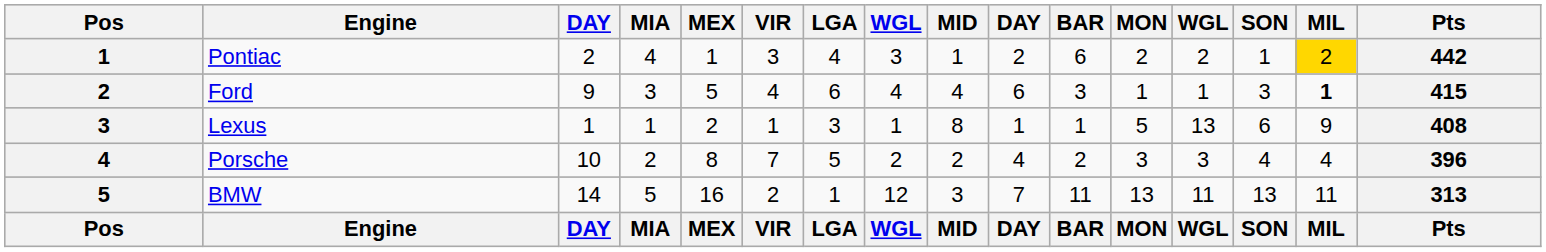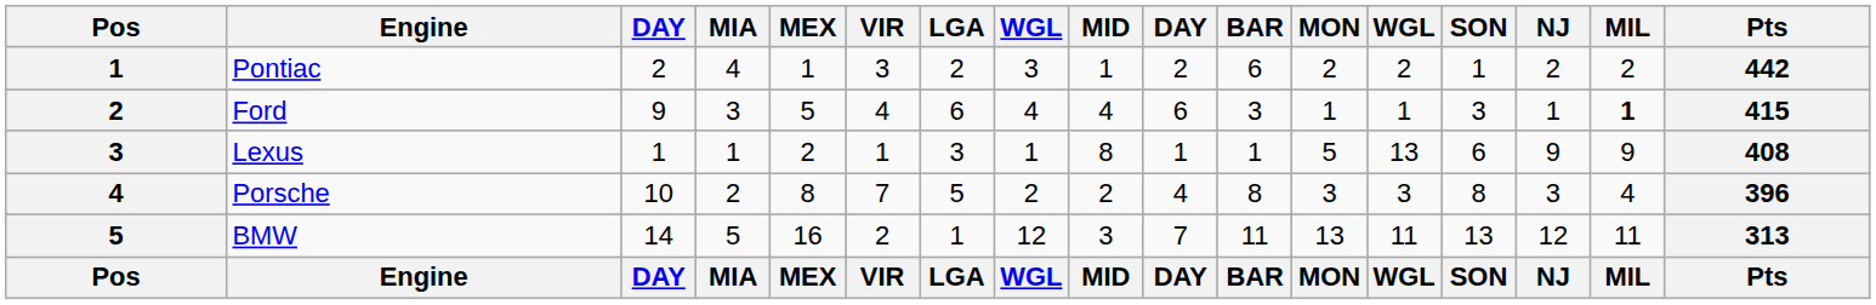 <table class="wikitable" style="font-size: 85%">
 <tr valign="top">
 <th valign="center">Pos</th>
 <th valign="center">Engine</th>
 <th width="4%"><a href='#'>DAY</a></th>
 <th width="4%">MIA</th>
 <th width="4%">MEX</th>
 <th width="4%">VIR</th>
 <th width="4%">LGA</th>
 <th width="4%"><a href='#'>WGL</a></th>
 <th width="4%">MID</th>
 <th width="4%">DAY</th>
 <th width="4%">BAR</th>
 <th width="4%">MON</th>
 <th width="4%">WGL</th>
 <th width="4%">SON</th>
+<th width="4%">NJ</th>
 <th width="4%">MIL</th>
 <th valign="center">Pts</th>
 </tr>
 <tr>
 <th>1</th>
 <td> <a href='#'>Pontiac</a></td>
 <td align="center">2</td>
 <td align="center">4</td>
 <td align="center">1</td>
 <td align="center">3</td>
-<td align="center">4</td>
+<td align="center">2</td>
 <td align="center">3</td>
 <td align="center">1</td>
 <td align="center">2</td>
 <td align="center">6</td>
 <td align="center">2</td>
 <td align="center">2</td>
 <td align="center">1</td>
-<td align="center" style="background: gold;">2</td>
+<td align="center">2</td>
+<td align="center">2</td>
 <th>442</th>
 </tr>
 <tr>
 <th>2</th>
 <td> <a href='#'>Ford</a></td>
 <td align="center">9</td>
 <td align="center">3</td>
 <td align="center">5</td>
 <td align="center">4</td>
 <td align="center">6</td>
 <td align="center">4</td>
 <td align="center">4</td>
 <td align="center">6</td>
 <td align="center">3</td>
 <td align="center">1</td>
 <td align="center">1</td>
 <td align="center">3</td>
+<td align="center">1</td>
 <td align="center"><strong>1</strong></td>
 <th>415</th>
 </tr>
 <tr>
 <th>3</th>
 <td> <a href='#'>Lexus</a></td>
 <td align="center">1</td>
 <td align="center">1</td>
 <td align="center">2</td>
 <td align="center">1</td>
 <td align="center">3</td>
 <td align="center">1</td>
 <td align="center">8</td>
 <td align="center">1</td>
 <td align="center">1</td>
 <td align="center">5</td>
 <td align="center">13</td>
 <td align="center">6</td>
 <td align="center">9</td>
+<td align="center">9</td>
 <th>408</th>
 </tr>
 <tr>
 <th>4</th>
 <td> <a href='#'>Porsche</a></td>
 <td align="center">10</td>
 <td align="center">2</td>
 <td align="center">8</td>
 <td align="center">7</td>
 <td align="center">5</td>
 <td align="center">2</td>
 <td align="center">2</td>
 <td align="center">4</td>
-<td align="center">2</td>
+<td align="center">8</td>
 <td align="center">3</td>
 <td align="center">3</td>
-<td align="center">4</td>
+<td align="center">8</td>
+<td align="center">3</td>
 <td align="center">4</td>
 <th>396</th>
 </tr>
 <tr>
 <th>5</th>
 <td> <a href='#'>BMW</a></td>
 <td align="center">14</td>
 <td align="center">5</td>
 <td align="center">16</td>
 <td align="center">2</td>
 <td align="center">1</td>
 <td align="center">12</td>
 <td align="center">3</td>
 <td align="center">7</td>
 <td align="center">11</td>
 <td align="center">13</td>
 <td align="center">11</td>
 <td align="center">13</td>
+<td align="center">12</td>
 <td align="center">11</td>
 <th>313</th>
 </tr>
 <tr valign="top">
 <th valign="center">Pos</th>
 <th valign="center">Engine</th>
 <th width="4%"><a href='#'>DAY</a></th>
 <th width="4%">MIA</th>
 <th width="4%">MEX</th>
 <th width="4%">VIR</th>
 <th width="4%">LGA</th>
 <th width="4%"><a href='#'>WGL</a></th>
 <th width="4%">MID</th>
 <th width="4%">DAY</th>
 <th width="4%">BAR</th>
 <th width="4%">MON</th>
 <th width="4%">WGL</th>
 <th width="4%">SON</th>
+<th width="4%">NJ</th>
 <th width="4%">MIL</th>
 <th valign="center">Pts</th>
 </tr>
 </table>
